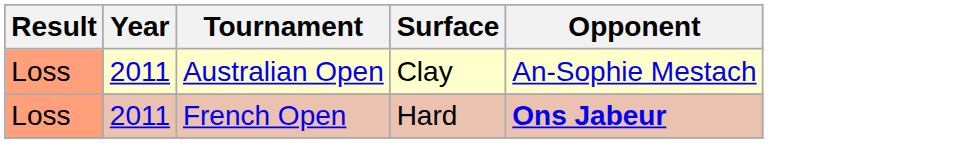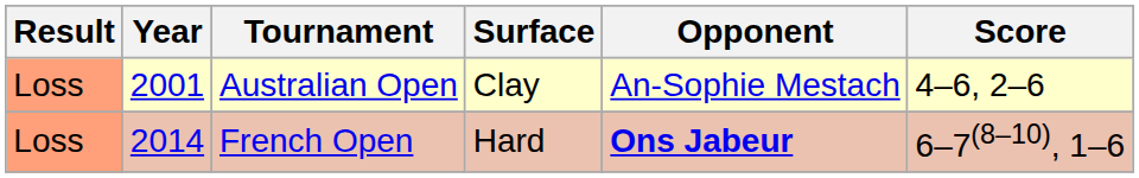 <table class="sortable wikitable">
 <tr>
 <th>Result</th>
 <th>Year</th>
 <th>Tournament</th>
 <th>Surface</th>
 <th>Opponent</th>
+<th>Score</th>
 </tr>
 <tr style="background:#ffc;">
 <td style="background:#ffa07a;">Loss</td>
-<td><a href='#'>2011</a></td>
+<td><a href='#'>2001</a></td>
 <td><a href='#'>Australian Open</a></td>
 <td>Clay</td>
 <td> <a href='#'>An-Sophie Mestach</a></td>
+<td>4–6, 2–6</td>
 </tr>
 <tr style="background:#ebc2af;">
 <td style="background:#ffa07a;">Loss</td>
-<td><a href='#'>2011</a></td>
+<td><a href='#'>2014</a></td>
 <td><a href='#'>French Open</a></td>
 <td>Hard</td>
 <td><strong> <a href='#'>Ons Jabeur</a></strong></td>
+<td>6–7<sup>(8–10)</sup>, 1–6</td>
 </tr>
 </table>
